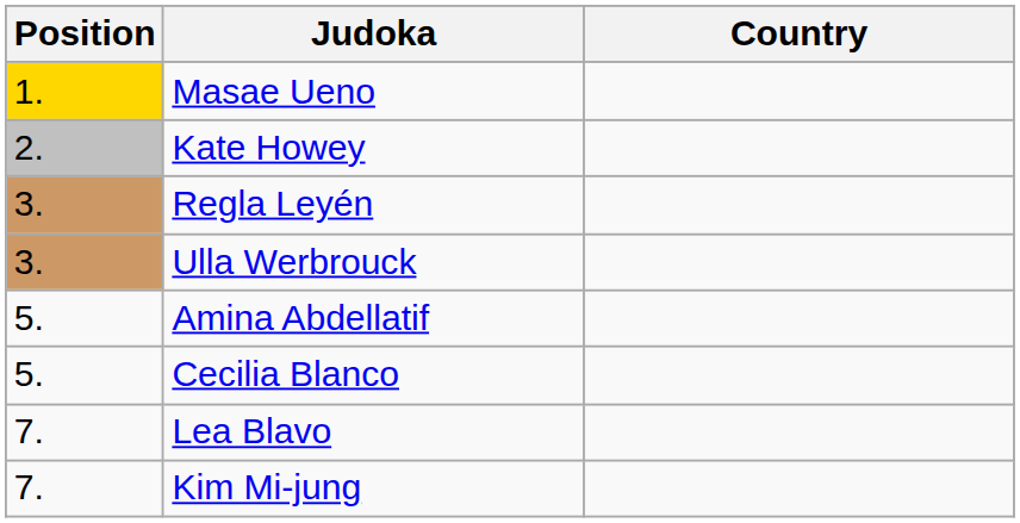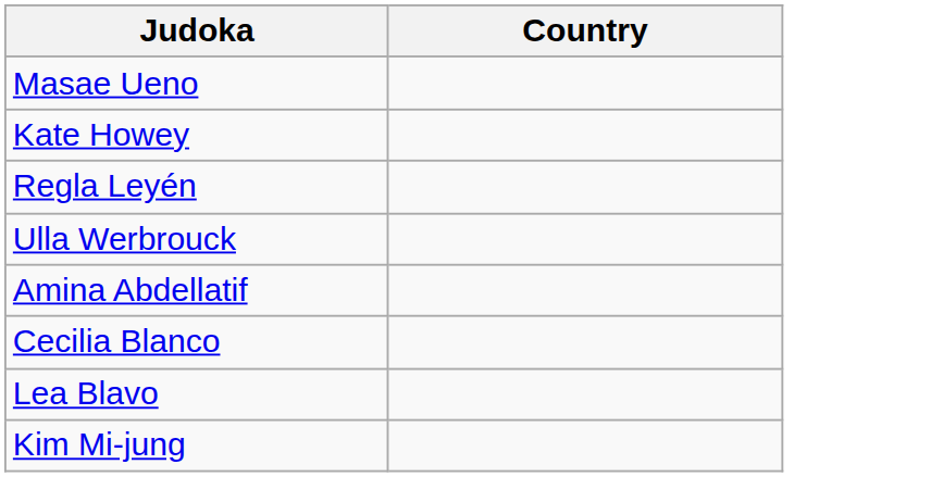 <table class=wikitable>
 <tr>
-<th width=10>Position</th>
 <th width=180>Judoka</th>
 <th width=185>Country</th>
 </tr>
 <tr>
-<td bgcolor=gold>1.</td>
 <td><a href='#'>Masae Ueno</a></td>
 <td></td>
 </tr>
 <tr>
-<td bgcolor=silver>2.</td>
 <td><a href='#'>Kate Howey</a></td>
 <td></td>
 </tr>
 <tr>
-<td bgcolor=CC9966>3.</td>
 <td><a href='#'>Regla Leyén</a></td>
 <td></td>
 </tr>
 <tr>
-<td bgcolor=CC9966>3.</td>
 <td><a href='#'>Ulla Werbrouck</a></td>
 <td></td>
 </tr>
 <tr>
-<td>5.</td>
 <td><a href='#'>Amina Abdellatif</a></td>
 <td></td>
 </tr>
 <tr>
-<td>5.</td>
 <td><a href='#'>Cecilia Blanco</a></td>
 <td></td>
 </tr>
 <tr>
-<td>7.</td>
 <td><a href='#'>Lea Blavo</a></td>
 <td></td>
 </tr>
 <tr>
-<td>7.</td>
 <td><a href='#'>Kim Mi-jung</a></td>
 <td></td>
 </tr>
 </table>
